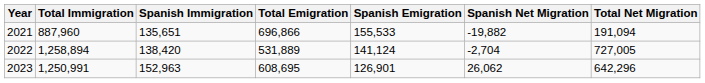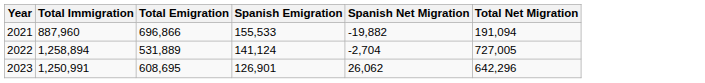 <table class="wikitable sortable">
 <tr>
 <th>Year</th>
 <th>Total Immigration</th>
-<th>Spanish Immigration</th>
 <th>Total Emigration</th>
 <th>Spanish Emigration</th>
 <th>Spanish Net Migration</th>
 <th>Total Net Migration</th>
 </tr>
 <tr>
 <td>2021</td>
 <td>887,960</td>
-<td>135,651</td>
 <td>696,866</td>
 <td>155,533</td>
 <td>-19,882</td>
 <td>191,094</td>
 </tr>
 <tr>
 <td>2022</td>
 <td>1,258,894</td>
-<td>138,420</td>
 <td>531,889</td>
 <td>141,124</td>
 <td>-2,704</td>
 <td>727,005</td>
 </tr>
 <tr>
 <td>2023</td>
 <td>1,250,991</td>
-<td>152,963</td>
 <td>608,695</td>
 <td>126,901</td>
 <td>26,062</td>
 <td>642,296</td>
 </tr>
 </table>
